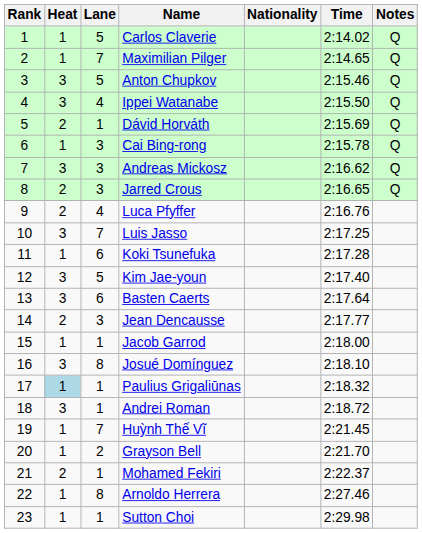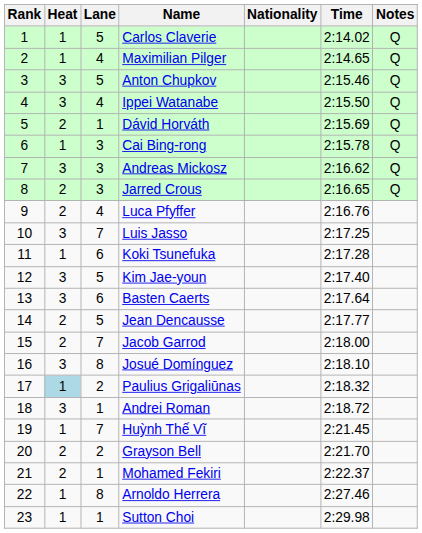 <table class="wikitable sortable" style="text-align:center">
 <tr>
 <th>Rank</th>
 <th>Heat</th>
 <th>Lane</th>
 <th>Name</th>
 <th>Nationality</th>
 <th>Time</th>
 <th>Notes</th>
 </tr>
 <tr bgcolor=ccffcc>
 <td>1</td>
 <td>1</td>
 <td>5</td>
 <td align=left><a href='#'>Carlos Claverie</a></td>
 <td align=left></td>
 <td>2:14.02</td>
 <td>Q</td>
 </tr>
 <tr bgcolor=ccffcc>
 <td>2</td>
 <td>1</td>
-<td>7</td>
+<td>4</td>
 <td align=left><a href='#'>Maximilian Pilger</a></td>
 <td align=left></td>
 <td>2:14.65</td>
 <td>Q</td>
 </tr>
 <tr bgcolor=ccffcc>
 <td>3</td>
 <td>3</td>
 <td>5</td>
 <td align=left><a href='#'>Anton Chupkov</a></td>
 <td align=left></td>
 <td>2:15.46</td>
 <td>Q</td>
 </tr>
 <tr bgcolor=ccffcc>
 <td>4</td>
 <td>3</td>
 <td>4</td>
 <td align=left><a href='#'>Ippei Watanabe</a></td>
 <td align=left></td>
 <td>2:15.50</td>
 <td>Q</td>
 </tr>
 <tr bgcolor=ccffcc>
 <td>5</td>
 <td>2</td>
 <td>1</td>
 <td align=left><a href='#'>Dávid Horváth</a></td>
 <td align=left></td>
 <td>2:15.69</td>
 <td>Q</td>
 </tr>
 <tr bgcolor=ccffcc>
 <td>6</td>
 <td>1</td>
 <td>3</td>
 <td align=left><a href='#'>Cai Bing-rong</a></td>
 <td align=left></td>
 <td>2:15.78</td>
 <td>Q</td>
 </tr>
 <tr bgcolor=ccffcc>
 <td>7</td>
 <td>3</td>
 <td>3</td>
 <td align=left><a href='#'>Andreas Mickosz</a></td>
 <td align=left></td>
 <td>2:16.62</td>
 <td>Q</td>
 </tr>
 <tr bgcolor=ccffcc>
 <td>8</td>
 <td>2</td>
 <td>3</td>
 <td align=left><a href='#'>Jarred Crous</a></td>
 <td align=left></td>
 <td>2:16.65</td>
 <td>Q</td>
 </tr>
 <tr>
 <td>9</td>
 <td>2</td>
 <td>4</td>
 <td align=left><a href='#'>Luca Pfyffer</a></td>
 <td align=left></td>
 <td>2:16.76</td>
 <td></td>
 </tr>
 <tr>
 <td>10</td>
 <td>3</td>
 <td>7</td>
 <td align=left><a href='#'>Luis Jasso</a></td>
 <td align=left></td>
 <td>2:17.25</td>
 <td></td>
 </tr>
 <tr>
 <td>11</td>
 <td>1</td>
 <td>6</td>
 <td align=left><a href='#'>Koki Tsunefuka</a></td>
 <td align=left></td>
 <td>2:17.28</td>
 <td></td>
 </tr>
 <tr>
 <td>12</td>
 <td>3</td>
 <td>5</td>
 <td align=left><a href='#'>Kim Jae-youn</a></td>
 <td align=left></td>
 <td>2:17.40</td>
 <td></td>
 </tr>
 <tr>
 <td>13</td>
 <td>3</td>
 <td>6</td>
 <td align=left><a href='#'>Basten Caerts</a></td>
 <td align=left></td>
 <td>2:17.64</td>
 <td></td>
 </tr>
 <tr>
 <td>14</td>
 <td>2</td>
-<td>3</td>
+<td>5</td>
 <td align=left><a href='#'>Jean Dencausse</a></td>
 <td align=left></td>
 <td>2:17.77</td>
 <td></td>
 </tr>
 <tr>
 <td>15</td>
-<td>1</td>
-<td>1</td>
+<td>2</td>
+<td>7</td>
 <td align=left><a href='#'>Jacob Garrod</a></td>
 <td align=left></td>
 <td>2:18.00</td>
 <td></td>
 </tr>
 <tr>
 <td>16</td>
 <td>3</td>
 <td>8</td>
 <td align=left><a href='#'>Josué Domínguez</a></td>
 <td align=left></td>
 <td>2:18.10</td>
 <td></td>
 </tr>
 <tr>
 <td>17</td>
 <td style="background: lightblue;">1</td>
-<td>1</td>
+<td>2</td>
 <td align=left><a href='#'>Paulius Grigaliūnas</a></td>
 <td align=left></td>
 <td>2:18.32</td>
 <td></td>
 </tr>
 <tr>
 <td>18</td>
 <td>3</td>
 <td>1</td>
 <td align=left><a href='#'>Andrei Roman</a></td>
 <td align=left></td>
 <td>2:18.72</td>
 <td></td>
 </tr>
 <tr>
 <td>19</td>
 <td>1</td>
 <td>7</td>
 <td align=left><a href='#'>Huỳnh Thế Vĩ</a></td>
 <td align=left></td>
 <td>2:21.45</td>
 <td></td>
 </tr>
 <tr>
 <td>20</td>
-<td>1</td>
+<td>2</td>
 <td>2</td>
 <td align=left><a href='#'>Grayson Bell</a></td>
 <td align=left></td>
 <td>2:21.70</td>
 <td></td>
 </tr>
 <tr>
 <td>21</td>
 <td>2</td>
 <td>1</td>
 <td align=left><a href='#'>Mohamed Fekiri</a></td>
 <td align=left></td>
 <td>2:22.37</td>
 <td></td>
 </tr>
 <tr>
 <td>22</td>
 <td>1</td>
 <td>8</td>
 <td align=left><a href='#'>Arnoldo Herrera</a></td>
 <td align=left></td>
 <td>2:27.46</td>
 <td></td>
 </tr>
 <tr>
 <td>23</td>
 <td>1</td>
 <td>1</td>
 <td align=left><a href='#'>Sutton Choi</a></td>
 <td align=left></td>
 <td>2:29.98</td>
 <td></td>
 </tr>
 </table>
